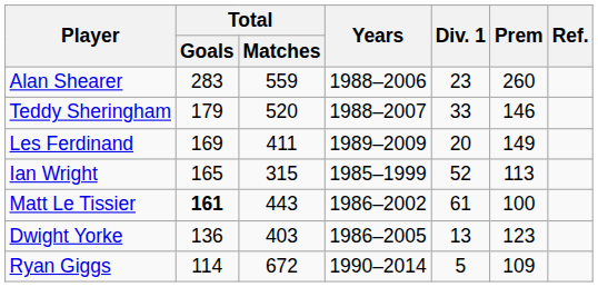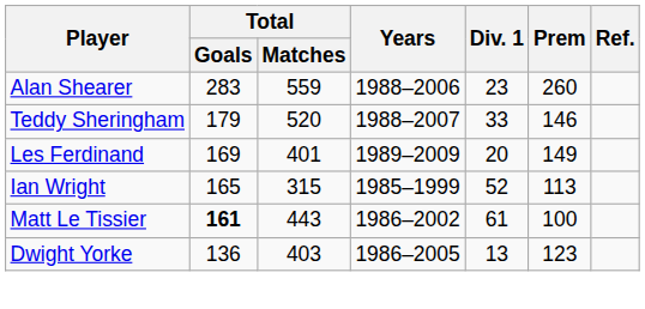 <table class="wikitable">
 <tr>
 <th rowspan="2">Player</th>
 <th colspan="2">Total</th>
 <th rowspan="2">Years</th>
 <th rowspan="2">Div. 1</th>
 <th rowspan="2">Prem</th>
 <th rowspan="2">Ref.</th>
 </tr>
 <tr>
 <th>Goals</th>
 <th>Matches</th>
 </tr>
 <tr>
 <td><a href='#'>Alan Shearer</a></td>
 <td align="center">283</td>
 <td align="center">559</td>
 <td align="center">1988–2006</td>
 <td align="center">23</td>
 <td align="center">260</td>
 <td></td>
 </tr>
 <tr>
 <td><a href='#'>Teddy Sheringham</a></td>
 <td align="center">179</td>
 <td align="center">520</td>
 <td align="center">1988–2007</td>
 <td align="center">33</td>
 <td align="center">146</td>
 <td></td>
 </tr>
 <tr>
 <td><a href='#'>Les Ferdinand</a></td>
 <td align="center">169</td>
-<td align="center">411</td>
+<td align="center">401</td>
 <td align="center">1989–2009</td>
 <td align="center">20</td>
 <td align="center">149</td>
 <td></td>
 </tr>
 <tr>
 <td><a href='#'>Ian Wright</a></td>
 <td align="center">165</td>
 <td align="center">315</td>
 <td align="center">1985–1999</td>
 <td align="center">52</td>
 <td align="center">113</td>
 <td></td>
 </tr>
 <tr>
 <td><a href='#'>Matt Le Tissier</a></td>
 <td align="center"><strong>161</strong></td>
 <td align="center">443</td>
 <td align="center">1986–2002</td>
 <td align="center">61</td>
 <td align="center">100</td>
 <td></td>
 </tr>
 <tr>
 <td><a href='#'>Dwight Yorke</a></td>
 <td align="center">136</td>
 <td align="center">403</td>
 <td align="center">1986–2005</td>
 <td align="center">13</td>
 <td align="center">123</td>
 <td></td>
 </tr>
-<tr>
-<td><a href='#'>Ryan Giggs</a></td>
-<td align="center">114</td>
-<td align="center">672</td>
-<td align="center">1990–2014</td>
-<td align="center">5</td>
-<td align="center">109</td>
-<td></td>
-</tr>
 </table>
